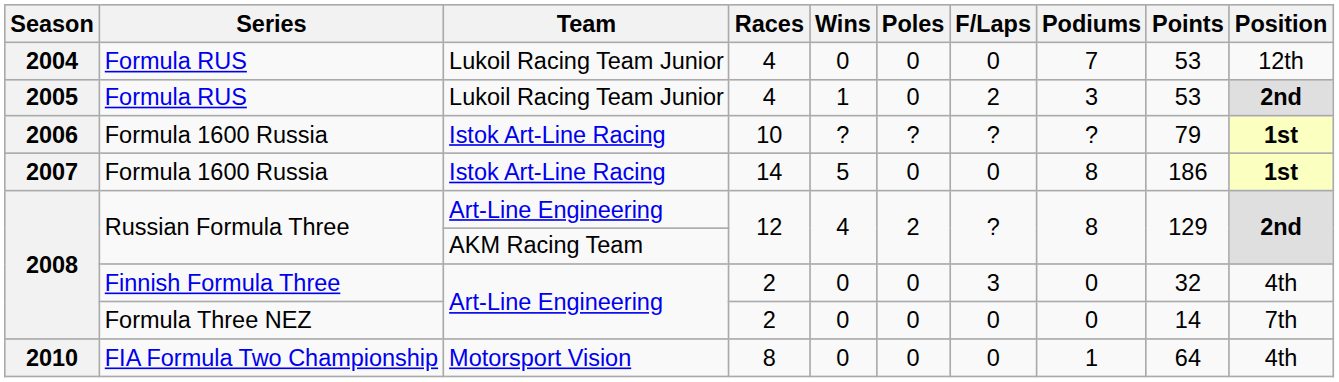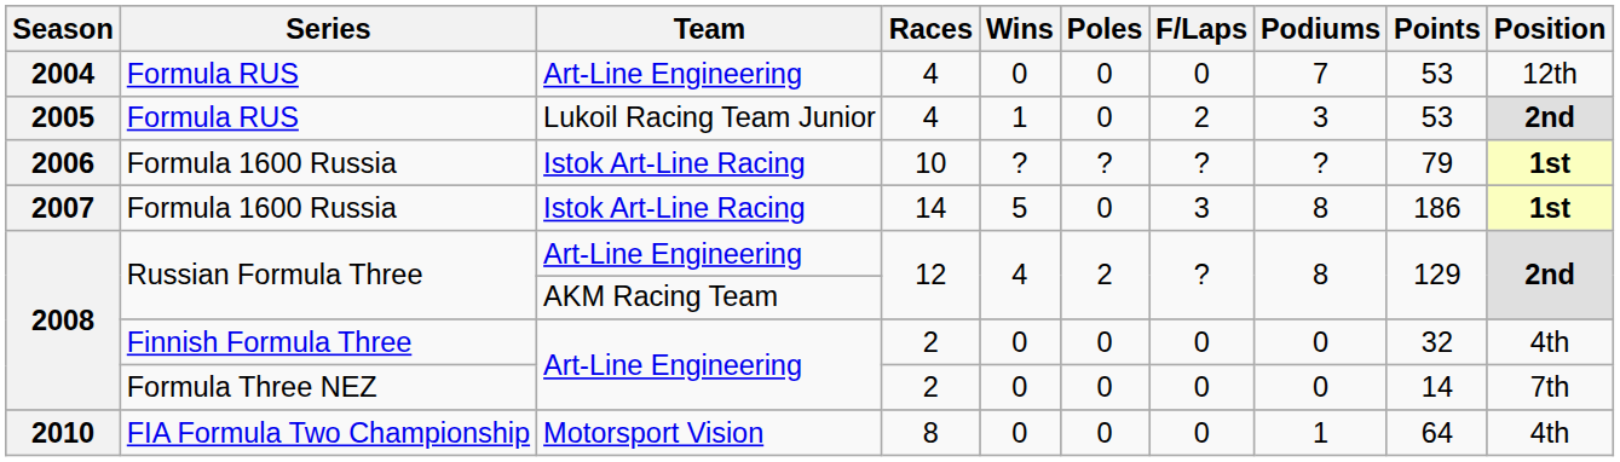 <table class="wikitable" style="font-size: 90%; text-align:center">
 <tr>
 <th>Season</th>
 <th>Series</th>
 <th>Team</th>
 <th>Races</th>
 <th>Wins</th>
 <th>Poles</th>
 <th>F/Laps</th>
 <th>Podiums</th>
 <th>Points</th>
 <th>Position</th>
 </tr>
 <tr>
 <th>2004</th>
 <td align=left><a href='#'>Formula RUS</a></td>
-<td align=left>Lukoil Racing Team Junior</td>
+<td align=left><a href='#'>Art-Line Engineering</a></td>
 <td>4</td>
 <td>0</td>
 <td>0</td>
 <td>0</td>
 <td>7</td>
 <td>53</td>
 <td>12th</td>
 </tr>
 <tr>
 <th>2005</th>
 <td align=left><a href='#'>Formula RUS</a></td>
 <td align=left>Lukoil Racing Team Junior</td>
 <td>4</td>
 <td>1</td>
 <td>0</td>
 <td>2</td>
 <td>3</td>
 <td>53</td>
 <td style="background:#DFDFDF;"><strong>2nd</strong></td>
 </tr>
 <tr>
 <th>2006</th>
 <td align=left>Formula 1600 Russia</td>
 <td align=left><a href='#'>Istok Art-Line Racing</a></td>
 <td>10</td>
 <td>?</td>
 <td>?</td>
 <td>?</td>
 <td>?</td>
 <td>79</td>
 <td style="background:#FBFFBF;"><strong>1st</strong></td>
 </tr>
 <tr>
 <th>2007</th>
 <td align=left>Formula 1600 Russia</td>
 <td align=left><a href='#'>Istok Art-Line Racing</a></td>
 <td>14</td>
 <td>5</td>
 <td>0</td>
-<td>0</td>
+<td>3</td>
 <td>8</td>
 <td>186</td>
 <td style="background:#FBFFBF;"><strong>1st</strong></td>
 </tr>
 <tr>
 <th rowspan=4>2008</th>
 <td rowspan=2 align=left>Russian Formula Three</td>
 <td align=left><a href='#'>Art-Line Engineering</a></td>
 <td rowspan=2>12</td>
 <td rowspan=2>4</td>
 <td rowspan=2>2</td>
 <td rowspan=2>?</td>
 <td rowspan=2>8</td>
 <td rowspan=2>129</td>
 <td style="background:#DFDFDF;" rowspan=2><strong>2nd</strong></td>
 </tr>
 <tr>
 <td align=left>AKM Racing Team</td>
 </tr>
 <tr>
 <td align=left><a href='#'>Finnish Formula Three</a></td>
 <td rowspan=2 align=left><a href='#'>Art-Line Engineering</a></td>
 <td>2</td>
 <td>0</td>
 <td>0</td>
-<td>3</td>
+<td>0</td>
 <td>0</td>
 <td>32</td>
 <td>4th</td>
 </tr>
 <tr>
 <td align=left>Formula Three NEZ</td>
 <td>2</td>
 <td>0</td>
 <td>0</td>
 <td>0</td>
 <td>0</td>
 <td>14</td>
 <td>7th</td>
 </tr>
 <tr>
 <th>2010</th>
 <td><a href='#'>FIA Formula Two Championship</a></td>
 <td align=left><a href='#'>Motorsport Vision</a></td>
 <td>8</td>
 <td>0</td>
 <td>0</td>
 <td>0</td>
 <td>1</td>
 <td>64</td>
 <td>4th</td>
 </tr>
 </table>
